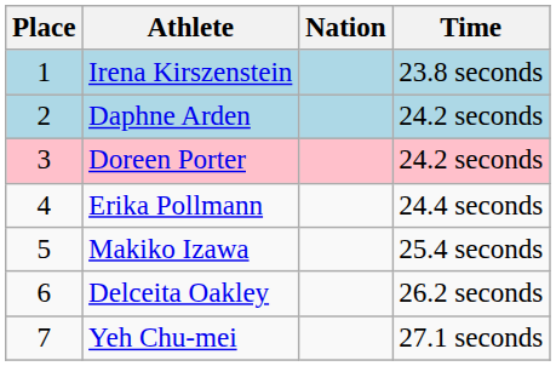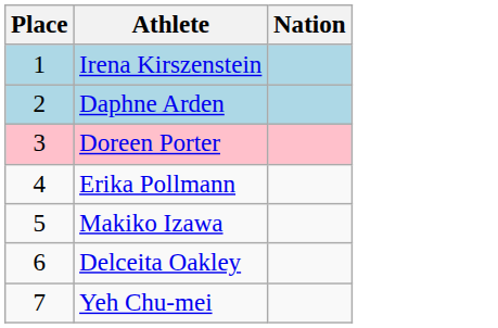 <table class=wikitable>
 <tr>
 <th>Place</th>
 <th>Athlete</th>
 <th>Nation</th>
-<th>Time</th>
 </tr>
 <tr align=center bgcolor=lightblue>
 <td>1</td>
 <td align=left><a href='#'>Irena Kirszenstein</a></td>
 <td align=left></td>
-<td>23.8 seconds</td>
 </tr>
 <tr align=center bgcolor=lightblue>
 <td>2</td>
 <td align=left><a href='#'>Daphne Arden</a></td>
 <td align=left></td>
-<td>24.2 seconds</td>
 </tr>
 <tr align=center bgcolor=pink>
 <td>3</td>
 <td align=left><a href='#'>Doreen Porter</a></td>
 <td align=left></td>
-<td>24.2 seconds</td>
 </tr>
 <tr align=center>
 <td>4</td>
 <td align=left><a href='#'>Erika Pollmann</a></td>
 <td align=left></td>
-<td>24.4 seconds</td>
 </tr>
 <tr align=center>
 <td>5</td>
 <td align=left><a href='#'>Makiko Izawa</a></td>
 <td align=left></td>
-<td>25.4 seconds</td>
 </tr>
 <tr align=center>
 <td>6</td>
 <td align=left><a href='#'>Delceita Oakley</a></td>
 <td align=left></td>
-<td>26.2 seconds</td>
 </tr>
 <tr align=center>
 <td>7</td>
 <td align=left><a href='#'>Yeh Chu-mei</a></td>
 <td align=left></td>
-<td>27.1 seconds</td>
 </tr>
 </table>
